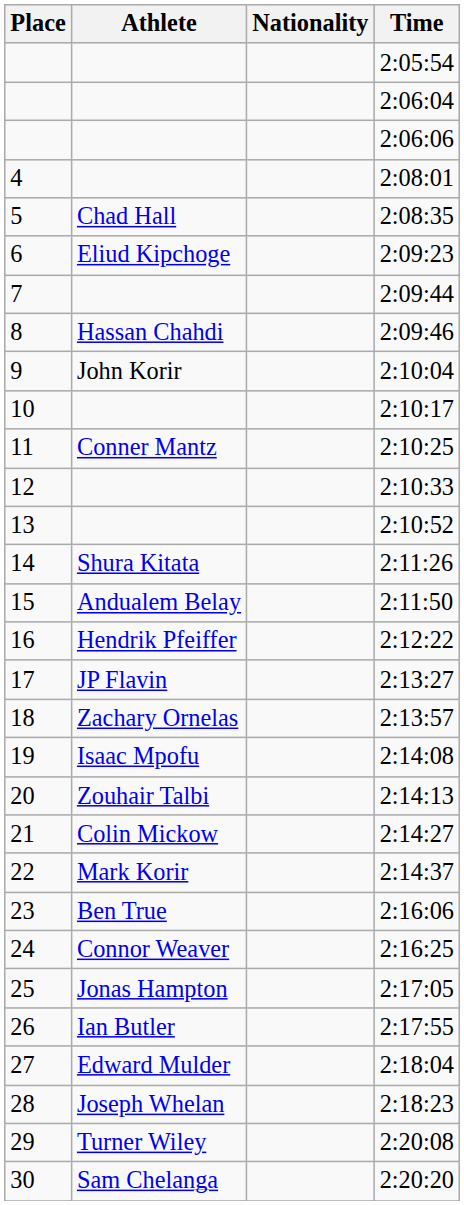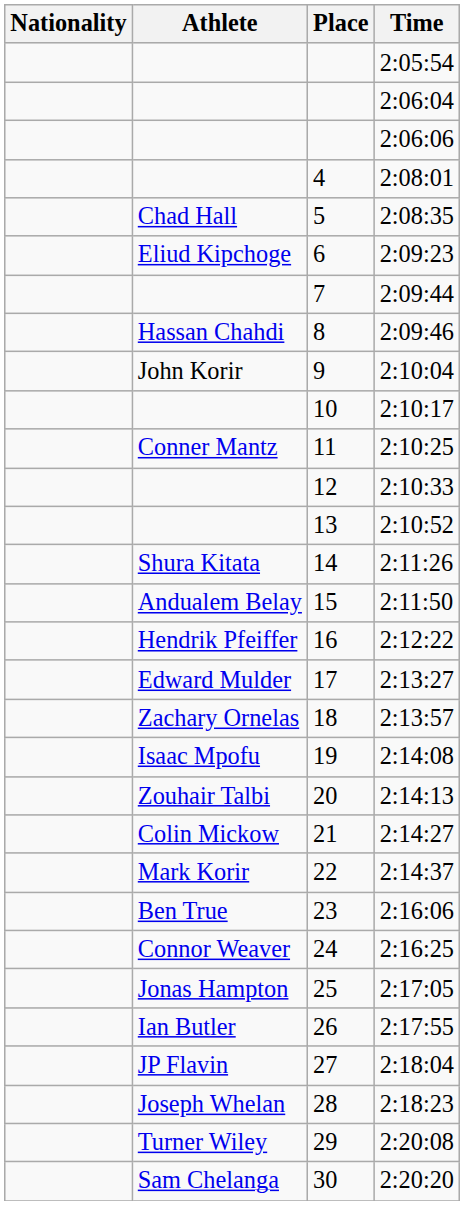 <table class="wikitable sortable">
 <tr>
+<th scope="col">Nationality</th>
+<th scope="col">Athlete</th>
 <th scope="col">Place</th>
-<th scope="col">Athlete</th>
-<th scope="col">Nationality</th>
 <th scope="col">Time</th>
 </tr>
 <tr>
 <td></td>
 <td></td>
 <td></td>
 <td>2:05:54</td>
 </tr>
 <tr>
 <td></td>
 <td></td>
 <td></td>
 <td>2:06:04</td>
 </tr>
 <tr>
 <td></td>
 <td></td>
 <td></td>
 <td>2:06:06</td>
 </tr>
 <tr>
-<td>4</td>
 <td></td>
 <td></td>
+<td>4</td>
 <td>2:08:01</td>
 </tr>
 <tr>
+<td></td>
+<td><a href='#'>Chad Hall</a></td>
 <td>5</td>
-<td><a href='#'>Chad Hall</a></td>
-<td></td>
 <td>2:08:35</td>
 </tr>
 <tr>
+<td></td>
+<td><a href='#'>Eliud Kipchoge</a></td>
 <td>6</td>
-<td><a href='#'>Eliud Kipchoge</a></td>
-<td></td>
 <td>2:09:23</td>
 </tr>
 <tr>
-<td>7</td>
 <td></td>
 <td></td>
+<td>7</td>
 <td>2:09:44</td>
 </tr>
 <tr>
+<td></td>
+<td><a href='#'>Hassan Chahdi</a></td>
 <td>8</td>
-<td><a href='#'>Hassan Chahdi</a></td>
-<td></td>
 <td>2:09:46</td>
 </tr>
 <tr>
+<td></td>
+<td>John Korir</td>
 <td>9</td>
-<td>John Korir</td>
-<td></td>
 <td>2:10:04</td>
 </tr>
 <tr>
-<td>10</td>
 <td></td>
 <td></td>
+<td>10</td>
 <td>2:10:17</td>
 </tr>
 <tr>
+<td></td>
+<td><a href='#'>Conner Mantz</a></td>
 <td>11</td>
-<td><a href='#'>Conner Mantz</a></td>
-<td></td>
 <td>2:10:25</td>
 </tr>
 <tr>
-<td>12</td>
 <td></td>
 <td></td>
+<td>12</td>
 <td>2:10:33</td>
 </tr>
 <tr>
-<td>13</td>
 <td></td>
 <td></td>
+<td>13</td>
 <td>2:10:52</td>
 </tr>
 <tr>
+<td></td>
+<td><a href='#'>Shura Kitata</a></td>
 <td>14</td>
-<td><a href='#'>Shura Kitata</a></td>
-<td></td>
 <td>2:11:26</td>
 </tr>
 <tr>
+<td></td>
+<td><a href='#'>Andualem Belay</a></td>
 <td>15</td>
-<td><a href='#'>Andualem Belay</a></td>
-<td></td>
 <td>2:11:50</td>
 </tr>
 <tr>
+<td></td>
+<td><a href='#'>Hendrik Pfeiffer</a></td>
 <td>16</td>
-<td><a href='#'>Hendrik Pfeiffer</a></td>
-<td></td>
 <td>2:12:22</td>
 </tr>
 <tr>
+<td></td>
+<td><a href='#'>Edward Mulder</a></td>
 <td>17</td>
-<td><a href='#'>JP Flavin</a></td>
-<td></td>
 <td>2:13:27</td>
 </tr>
 <tr>
+<td></td>
+<td><a href='#'>Zachary Ornelas</a></td>
 <td>18</td>
-<td><a href='#'>Zachary Ornelas</a></td>
-<td></td>
 <td>2:13:57</td>
 </tr>
 <tr>
+<td></td>
+<td><a href='#'>Isaac Mpofu</a></td>
 <td>19</td>
-<td><a href='#'>Isaac Mpofu</a></td>
-<td></td>
 <td>2:14:08</td>
 </tr>
 <tr>
+<td></td>
+<td><a href='#'>Zouhair Talbi</a></td>
 <td>20</td>
-<td><a href='#'>Zouhair Talbi</a></td>
-<td></td>
 <td>2:14:13</td>
 </tr>
 <tr>
+<td></td>
+<td><a href='#'>Colin Mickow</a></td>
 <td>21</td>
-<td><a href='#'>Colin Mickow</a></td>
-<td></td>
 <td>2:14:27</td>
 </tr>
 <tr>
+<td></td>
+<td><a href='#'>Mark Korir</a></td>
 <td>22</td>
-<td><a href='#'>Mark Korir</a></td>
-<td></td>
 <td>2:14:37</td>
 </tr>
 <tr>
+<td></td>
+<td><a href='#'>Ben True</a></td>
 <td>23</td>
-<td><a href='#'>Ben True</a></td>
-<td></td>
 <td>2:16:06</td>
 </tr>
 <tr>
+<td></td>
+<td><a href='#'>Connor Weaver</a></td>
 <td>24</td>
-<td><a href='#'>Connor Weaver</a></td>
-<td></td>
 <td>2:16:25</td>
 </tr>
 <tr>
+<td></td>
+<td><a href='#'>Jonas Hampton</a></td>
 <td>25</td>
-<td><a href='#'>Jonas Hampton</a></td>
-<td></td>
 <td>2:17:05</td>
 </tr>
 <tr>
+<td></td>
+<td><a href='#'>Ian Butler</a></td>
 <td>26</td>
-<td><a href='#'>Ian Butler</a></td>
-<td></td>
 <td>2:17:55</td>
 </tr>
 <tr>
+<td></td>
+<td><a href='#'>JP Flavin</a></td>
 <td>27</td>
-<td><a href='#'>Edward Mulder</a></td>
-<td></td>
 <td>2:18:04</td>
 </tr>
 <tr>
+<td></td>
+<td><a href='#'>Joseph Whelan</a></td>
 <td>28</td>
-<td><a href='#'>Joseph Whelan</a></td>
-<td></td>
 <td>2:18:23</td>
 </tr>
 <tr>
+<td></td>
+<td><a href='#'>Turner Wiley</a></td>
 <td>29</td>
-<td><a href='#'>Turner Wiley</a></td>
-<td></td>
 <td>2:20:08</td>
 </tr>
 <tr>
+<td></td>
+<td><a href='#'>Sam Chelanga</a></td>
 <td>30</td>
-<td><a href='#'>Sam Chelanga</a></td>
-<td></td>
 <td>2:20:20</td>
 </tr>
 </table>
